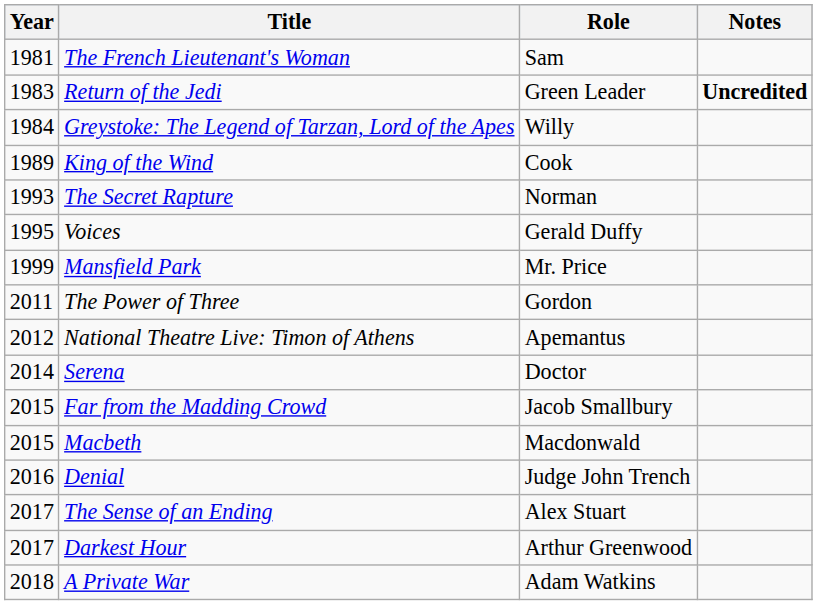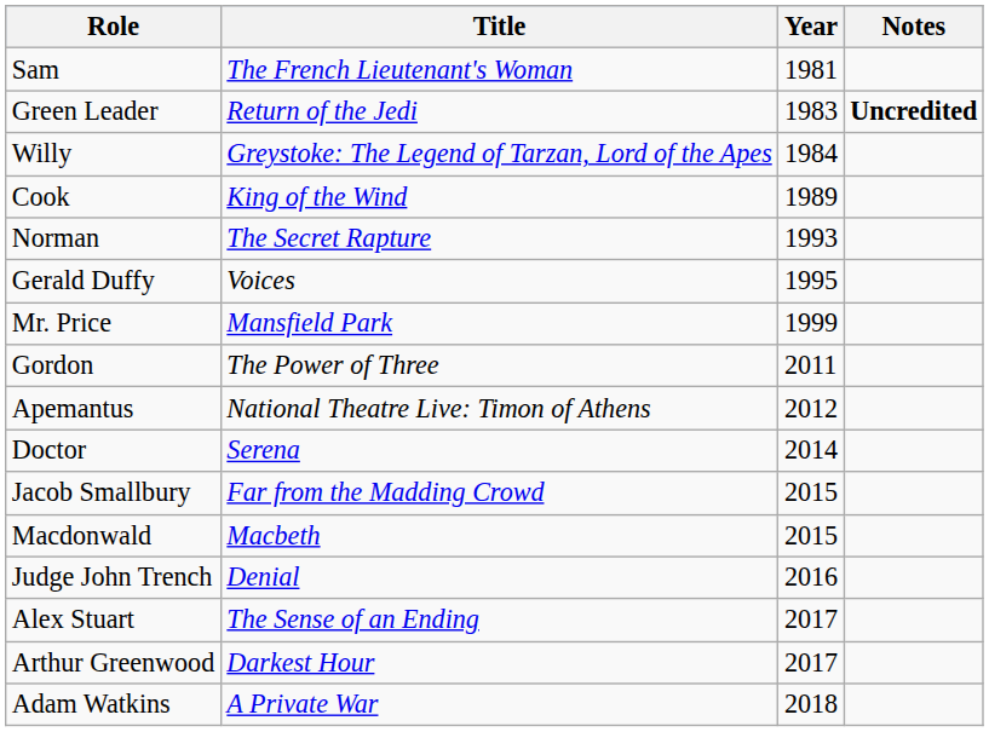 <table class="wikitable">
 <tr style="background:#B0C4DE;">
+<th>Role</th>
+<th>Title</th>
 <th>Year</th>
-<th>Title</th>
-<th>Role</th>
 <th>Notes</th>
 </tr>
 <tr>
+<td>Sam</td>
+<td><em><a href='#'>The French Lieutenant's Woman</a></em></td>
 <td>1981</td>
-<td><em><a href='#'>The French Lieutenant's Woman</a></em></td>
-<td>Sam</td>
 <td></td>
 </tr>
 <tr>
+<td>Green Leader</td>
+<td><em><a href='#'>Return of the Jedi</a></em></td>
 <td>1983</td>
-<td><em><a href='#'>Return of the Jedi</a></em></td>
-<td>Green Leader</td>
 <td><strong>Uncredited</strong></td>
 </tr>
 <tr>
+<td>Willy</td>
+<td><em><a href='#'>Greystoke: The Legend of Tarzan, Lord of the Apes</a></em></td>
 <td>1984</td>
-<td><em><a href='#'>Greystoke: The Legend of Tarzan, Lord of the Apes</a></em></td>
-<td>Willy</td>
 <td></td>
 </tr>
 <tr>
+<td>Cook</td>
+<td><em><a href='#'>King of the Wind</a></em></td>
 <td>1989</td>
-<td><em><a href='#'>King of the Wind</a></em></td>
-<td>Cook</td>
 <td></td>
 </tr>
 <tr>
+<td>Norman</td>
+<td><em><a href='#'>The Secret Rapture</a></em></td>
 <td>1993</td>
-<td><em><a href='#'>The Secret Rapture</a></em></td>
-<td>Norman</td>
 <td></td>
 </tr>
 <tr>
+<td>Gerald Duffy</td>
+<td><em>Voices</em></td>
 <td>1995</td>
-<td><em>Voices</em></td>
-<td>Gerald Duffy</td>
 <td></td>
 </tr>
 <tr>
+<td>Mr. Price</td>
+<td><em><a href='#'>Mansfield Park</a></em></td>
 <td>1999</td>
-<td><em><a href='#'>Mansfield Park</a></em></td>
-<td>Mr. Price</td>
 <td></td>
 </tr>
 <tr>
+<td>Gordon</td>
+<td><em>The Power of Three</em></td>
 <td>2011</td>
-<td><em>The Power of Three</em></td>
-<td>Gordon</td>
 <td></td>
 </tr>
 <tr>
+<td>Apemantus</td>
+<td><em>National Theatre Live: Timon of Athens</em></td>
 <td>2012</td>
-<td><em>National Theatre Live: Timon of Athens</em></td>
-<td>Apemantus</td>
 <td></td>
 </tr>
 <tr>
+<td>Doctor</td>
+<td><em><a href='#'>Serena</a></em></td>
 <td>2014</td>
-<td><em><a href='#'>Serena</a></em></td>
-<td>Doctor</td>
 <td></td>
 </tr>
 <tr>
+<td>Jacob Smallbury</td>
+<td><em><a href='#'>Far from the Madding Crowd</a></em></td>
 <td>2015</td>
-<td><em><a href='#'>Far from the Madding Crowd</a></em></td>
-<td>Jacob Smallbury</td>
 <td></td>
 </tr>
 <tr>
+<td>Macdonwald</td>
+<td><em><a href='#'>Macbeth</a></em></td>
 <td>2015</td>
-<td><em><a href='#'>Macbeth</a></em></td>
-<td>Macdonwald</td>
 <td></td>
 </tr>
 <tr>
+<td>Judge John Trench</td>
+<td><em><a href='#'>Denial</a></em></td>
 <td>2016</td>
-<td><em><a href='#'>Denial</a></em></td>
-<td>Judge John Trench</td>
 <td></td>
 </tr>
 <tr>
+<td>Alex Stuart</td>
+<td><em><a href='#'>The Sense of an Ending</a></em></td>
 <td>2017</td>
-<td><em><a href='#'>The Sense of an Ending</a></em></td>
-<td>Alex Stuart</td>
 <td></td>
 </tr>
 <tr>
+<td>Arthur Greenwood</td>
+<td><em><a href='#'>Darkest Hour</a></em></td>
 <td>2017</td>
-<td><em><a href='#'>Darkest Hour</a></em></td>
-<td>Arthur Greenwood</td>
 <td></td>
 </tr>
 <tr>
+<td>Adam Watkins</td>
+<td><em><a href='#'>A Private War</a></em></td>
 <td>2018</td>
-<td><em><a href='#'>A Private War</a></em></td>
-<td>Adam Watkins</td>
 <td></td>
 </tr>
 </table>
